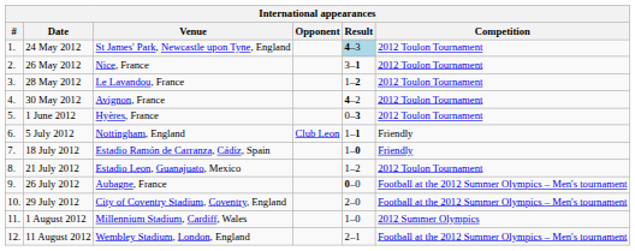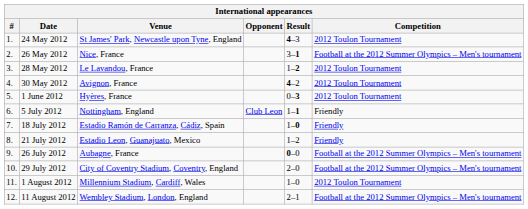 <table class="wikitable collapsible collapsed" style="font-size:90%">
 <tr>
 <th colspan="7">International appearances</th>
 </tr>
 <tr>
 <th>#</th>
 <th>Date</th>
 <th>Venue</th>
 <th>Opponent</th>
 <th>Result</th>
 <th>Competition</th>
 </tr>
 <tr>
 <td>1.</td>
 <td>24 May 2012</td>
 <td><a href='#'>St James' Park</a>, <a href='#'>Newcastle upon Tyne</a>, England</td>
 <td></td>
-<td style="background: lightblue;"><strong>4</strong>–3</td>
+<td><strong>4</strong>–3</td>
 <td><a href='#'>2012 Toulon Tournament</a></td>
 </tr>
 <tr>
 <td>2.</td>
 <td>26 May 2012</td>
 <td><a href='#'>Nice</a>, France</td>
 <td></td>
 <td>3–<strong>1</strong></td>
-<td><a href='#'>2012 Toulon Tournament</a></td>
+<td><a href='#'>Football at the 2012 Summer Olympics – Men's tournament</a></td>
 </tr>
 <tr>
 <td>3.</td>
 <td>28 May 2012</td>
 <td><a href='#'>Le Lavandou</a>, France</td>
 <td></td>
 <td>1–<strong>2</strong></td>
 <td><a href='#'>2012 Toulon Tournament</a></td>
 </tr>
 <tr>
 <td>4.</td>
 <td>30 May 2012</td>
 <td><a href='#'>Avignon</a>, France</td>
 <td></td>
 <td><strong>4</strong>–2</td>
 <td><a href='#'>2012 Toulon Tournament</a></td>
 </tr>
 <tr>
 <td>5.</td>
 <td>1 June 2012</td>
 <td><a href='#'>Hyères</a>, France</td>
 <td></td>
 <td>0–<strong>3</strong></td>
 <td><a href='#'>2012 Toulon Tournament</a></td>
 </tr>
 <tr>
 <td>6.</td>
 <td>5 July 2012</td>
 <td><a href='#'>Nottingham</a>, England</td>
 <td> <a href='#'>Club Leon</a></td>
 <td>1–<strong>1</strong></td>
 <td>Friendly</td>
 </tr>
 <tr>
 <td>7.</td>
 <td>18 July 2012</td>
 <td><a href='#'>Estadio Ramón de Carranza</a>, <a href='#'>Cádiz</a>, Spain</td>
 <td></td>
 <td>1–<strong>0</strong></td>
 <td><a href='#'>Friendly</a></td>
 </tr>
 <tr>
 <td>8.</td>
 <td>21 July 2012</td>
 <td><a href='#'>Estadio Leon</a>, <a href='#'>Guanajuato</a>, Mexico</td>
 <td></td>
 <td>1–2</td>
-<td><a href='#'>2012 Toulon Tournament</a></td>
+<td><a href='#'>Friendly</a></td>
 </tr>
 <tr>
 <td>9.</td>
 <td>26 July 2012</td>
 <td><a href='#'>Aubagne</a>, France</td>
 <td></td>
 <td><strong>0</strong>–0</td>
 <td><a href='#'>Football at the 2012 Summer Olympics – Men's tournament</a></td>
 </tr>
 <tr>
 <td>10.</td>
 <td>29 July 2012</td>
 <td><a href='#'>City of Coventry Stadium</a>, <a href='#'>Coventry</a>, England</td>
 <td></td>
 <td>2–0</td>
 <td><a href='#'>Football at the 2012 Summer Olympics – Men's tournament</a></td>
 </tr>
 <tr>
 <td>11.</td>
 <td>1 August 2012</td>
 <td><a href='#'>Millennium Stadium</a>, <a href='#'>Cardiff</a>, Wales</td>
 <td></td>
 <td>1–0</td>
-<td><a href='#'>2012 Summer Olympics</a></td>
+<td><a href='#'>2012 Toulon Tournament</a></td>
 </tr>
 <tr>
 <td>12.</td>
 <td>11 August 2012</td>
 <td><a href='#'>Wembley Stadium</a>, <a href='#'>London</a>, England</td>
 <td></td>
 <td>2–1</td>
 <td><a href='#'>Football at the 2012 Summer Olympics – Men's tournament</a></td>
 </tr>
 </table>
